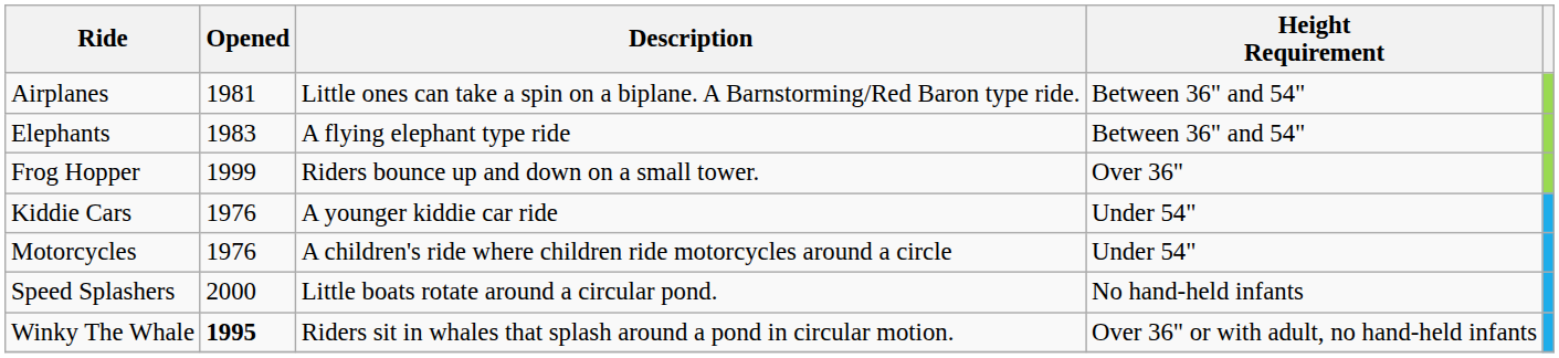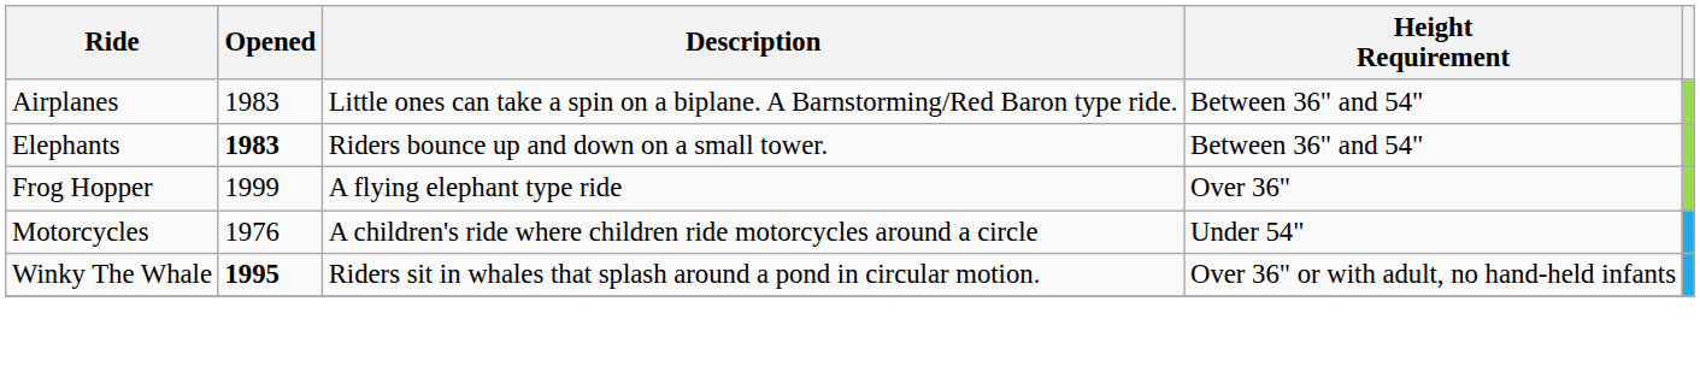 <table class="sortable wikitable">
 <tr>
 <th>Ride</th>
 <th>Opened</th>
 <th>Description</th>
 <th>Height<br>Requirement</th>
 <th></th>
 </tr>
 <tr>
 <td>Airplanes</td>
-<td>1981</td>
+<td>1983</td>
 <td style="text-align:left">Little ones can take a spin on a biplane. A Barnstorming/Red Baron type ride.</td>
 <td>Between 36" and 54"</td>
 <td bgcolor="#99DA50" align=center><strong></strong></td>
 </tr>
 <tr>
 <td>Elephants</td>
-<td>1983</td>
-<td style="text-align:left">A flying elephant type ride</td>
+<td><strong>1983</strong></td>
+<td style="text-align:left">Riders bounce up and down on a small tower.</td>
 <td>Between 36" and 54"</td>
 <td bgcolor="#99DA50" align=center><strong></strong></td>
 </tr>
 <tr>
 <td>Frog Hopper</td>
 <td>1999</td>
-<td style="text-align:left">Riders bounce up and down on a small tower.</td>
+<td style="text-align:left">A flying elephant type ride</td>
 <td>Over 36"</td>
 <td bgcolor="#99DA50" align=center><strong></strong></td>
-</tr>
-<tr>
-<td>Kiddie Cars</td>
-<td>1976</td>
-<td style="text-align:left">A younger kiddie car ride</td>
-<td>Under 54"</td>
-<td bgcolor="#1CADEA" align=center><strong></strong></td>
 </tr>
 <tr>
 <td>Motorcycles</td>
 <td>1976</td>
 <td style="text-align:left">A children's ride where children ride motorcycles around a circle</td>
 <td>Under 54"</td>
-<td bgcolor="#1CADEA" align=center><strong></strong></td>
-</tr>
-<tr>
-<td>Speed Splashers</td>
-<td>2000</td>
-<td style="text-align:left">Little boats rotate around a circular pond.</td>
-<td>No hand-held infants</td>
 <td bgcolor="#1CADEA" align=center><strong></strong></td>
 </tr>
 <tr>
 <td>Winky The Whale</td>
 <td><strong>1995</strong></td>
 <td style="text-align:left">Riders sit in whales that splash around a pond in circular motion.</td>
 <td>Over 36" or with adult, no hand-held infants</td>
 <td bgcolor="#1CADEA" align=center><strong></strong></td>
 </tr>
 <tr>
 </tr>
 </table>
